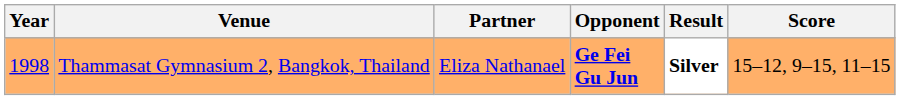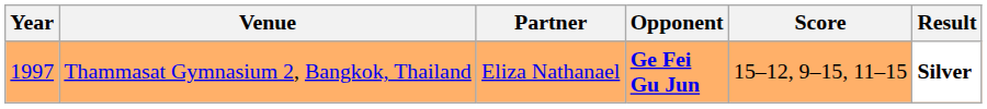 <table class="sortable wikitable" style="font-size: 90%;">
 <tr>
 <th>Year</th>
 <th>Venue</th>
 <th>Partner</th>
 <th>Opponent</th>
+<th>Score</th>
 <th>Result</th>
-<th>Score</th>
 </tr>
 <tr style="background:#FFB069">
-<td align="center"><a href='#'>1998</a></td>
+<td align="center"><a href='#'>1997</a></td>
 <td align="left"><a href='#'>Thammasat Gymnasium 2</a>, <a href='#'>Bangkok, Thailand</a></td>
 <td align="left"> <a href='#'>Eliza Nathanael</a></td>
 <td align="left"><strong> <a href='#'>Ge Fei</a><br> <a href='#'>Gu Jun</a></strong></td>
+<td align="left">15–12, 9–15, 11–15</td>
 <td style="text-align:left; background:white"> <strong>Silver</strong></td>
-<td align="left">15–12, 9–15, 11–15</td>
 </tr>
 </table>
